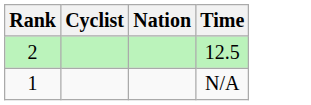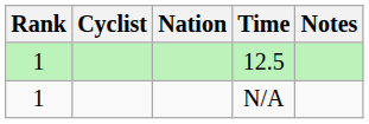 <table class="wikitable sortable" style="text-align:center">
 <tr>
 <th>Rank</th>
 <th>Cyclist</th>
 <th>Nation</th>
 <th>Time</th>
+<th>Notes</th>
 </tr>
 <tr bgcolor=bbf3bb>
-<td>2</td>
+<td>1</td>
 <td align=left></td>
 <td align=left></td>
 <td>12.5</td>
+<td></td>
 </tr>
 <tr>
 <td>1</td>
 <td align=left></td>
 <td align=left></td>
 <td>N/A</td>
+<td></td>
 </tr>
 </table>
